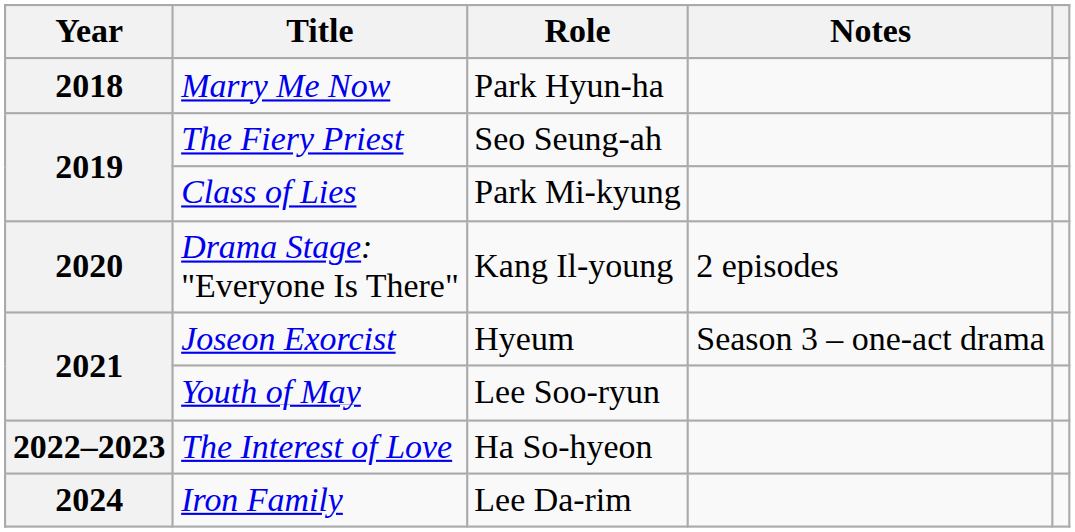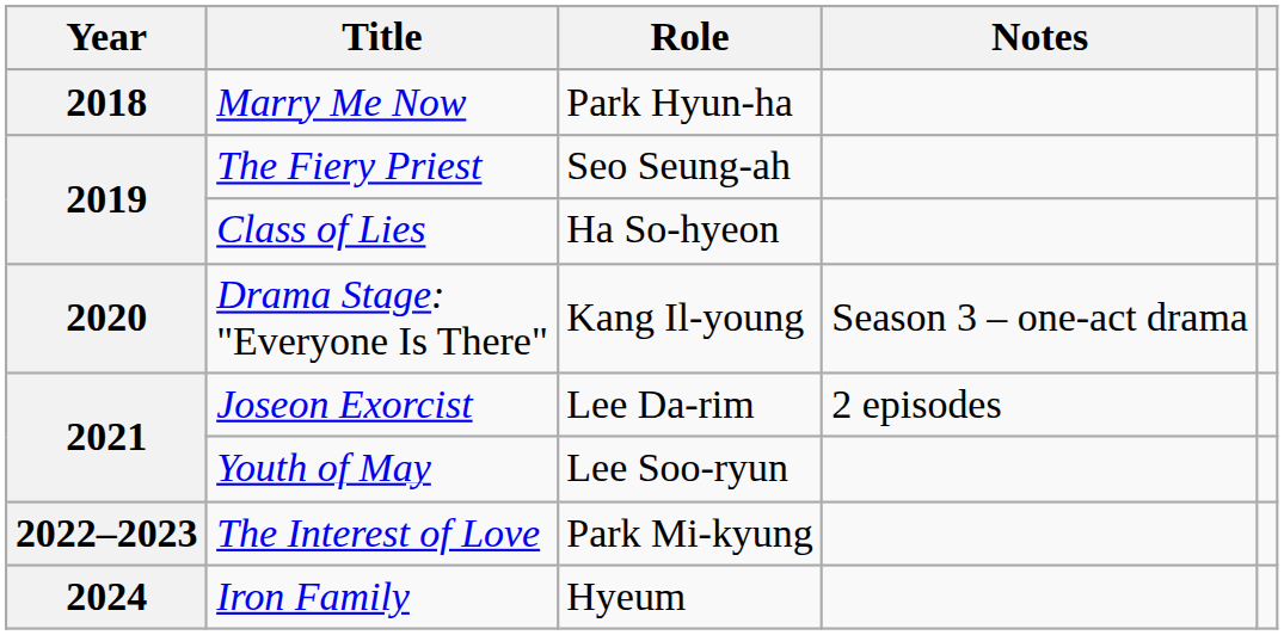 <table class="wikitable plainrowheaders sortable">
 <tr>
 <th scope="col">Year</th>
 <th scope="col">Title</th>
 <th scope="col">Role</th>
 <th scope="col">Notes</th>
 <th scope="col" class="unsortable"></th>
 </tr>
 <tr>
 <th scope="row">2018</th>
 <td><em><a href='#'>Marry Me Now</a></em></td>
 <td>Park Hyun-ha</td>
 <td></td>
 <td style="text-align:center"></td>
 </tr>
 <tr>
 <th scope="row" rowspan="2">2019</th>
 <td><em><a href='#'>The Fiery Priest</a></em></td>
 <td>Seo Seung-ah</td>
 <td></td>
 <td style="text-align:center"></td>
 </tr>
 <tr>
 <td><em><a href='#'>Class of Lies</a></em></td>
-<td>Park Mi-kyung</td>
+<td>Ha So-hyeon</td>
 <td></td>
 <td style="text-align:center"></td>
 </tr>
 <tr>
 <th scope="row">2020</th>
 <td><em><a href='#'>Drama Stage</a>:</em><br>"Everyone Is There"</td>
 <td>Kang Il-young</td>
-<td>2 episodes</td>
+<td>Season 3 – one-act drama</td>
 <td style="text-align:center"></td>
 </tr>
 <tr>
 <th scope="row"rowspan="2">2021</th>
 <td><em><a href='#'>Joseon Exorcist</a></em></td>
-<td>Hyeum</td>
-<td>Season 3 – one-act drama</td>
+<td>Lee Da-rim</td>
+<td>2 episodes</td>
 <td style="text-align:center"></td>
 </tr>
 <tr>
 <td><em><a href='#'>Youth of May</a></em></td>
 <td>Lee Soo-ryun</td>
 <td></td>
 <td style="text-align:center"></td>
 </tr>
 <tr>
 <th scope="row">2022–2023</th>
 <td><em><a href='#'>The Interest of Love</a></em></td>
-<td>Ha So-hyeon</td>
+<td>Park Mi-kyung</td>
 <td></td>
 <td style="text-align:center"></td>
 </tr>
 <tr>
 <th scope="row">2024</th>
 <td><em><a href='#'>Iron Family</a></em></td>
-<td>Lee Da-rim</td>
+<td>Hyeum</td>
 <td></td>
 <td style="text-align:center"></td>
 </tr>
 </table>
